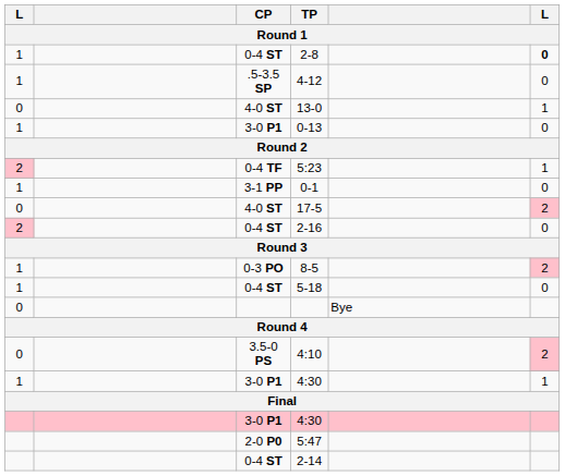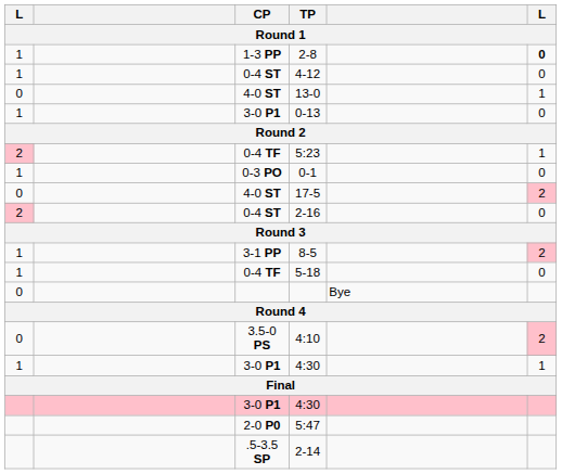 <table class="wikitable" style="text-align: center;" |>
 <tr>
 <th width="30">L</th>
 <th width="250"></th>
 <th width="62">CP</th>
 <th width="40">TP</th>
 <th width="250"></th>
 <th width="30">L</th>
 </tr>
 <tr>
 <th colspan="7">Round 1</th>
 </tr>
 <tr>
 <td>1</td>
 <td style="text-align:left;"></td>
-<td>0-4 <strong>ST</strong></td>
+<td>1-3 <strong>PP</strong></td>
 <td>2-8</td>
 <td style="text-align:left;"><strong></strong></td>
 <td><strong>0</strong></td>
 </tr>
 <tr>
 <td>1</td>
 <td style="text-align:left;"></td>
-<td>.5-3.5 <strong>SP</strong></td>
+<td>0-4 <strong>ST</strong></td>
 <td>4-12</td>
 <td style="text-align:left;"><strong></strong></td>
 <td>0</td>
 </tr>
 <tr>
 <td>0</td>
 <td style="text-align:left;"><strong></strong></td>
 <td>4-0 <strong>ST</strong></td>
 <td>13-0</td>
 <td style="text-align:left;"></td>
 <td>1</td>
 </tr>
 <tr>
 <td>1</td>
 <td style="text-align:left;"></td>
 <td>3-0 <strong>P1</strong></td>
 <td>0-13</td>
 <td style="text-align:left;"><strong></strong></td>
 <td>0</td>
 </tr>
 <tr>
 <th colspan="7">Round 2</th>
 </tr>
 <tr>
 <td bgcolor=pink>2</td>
 <td style="text-align:left;"></td>
 <td>0-4 <strong>TF</strong></td>
 <td>5:23</td>
 <td style="text-align:left;"><strong></strong></td>
 <td>1</td>
 </tr>
 <tr>
 <td>1</td>
 <td style="text-align:left;"></td>
-<td>3-1 <strong>PP</strong></td>
+<td>0-3 <strong>PO</strong></td>
 <td>0-1</td>
 <td style="text-align:left;"><strong></strong></td>
 <td>0</td>
 </tr>
 <tr>
 <td>0</td>
 <td style="text-align:left;"><strong></strong></td>
 <td>4-0 <strong>ST</strong></td>
 <td>17-5</td>
 <td style="text-align:left;"></td>
 <td bgcolor=pink>2</td>
 </tr>
 <tr>
 <td bgcolor=pink>2</td>
 <td style="text-align:left;"></td>
 <td>0-4 <strong>ST</strong></td>
 <td>2-16</td>
 <td style="text-align:left;"><strong></strong></td>
 <td>0</td>
 </tr>
 <tr>
 <th colspan="7">Round 3</th>
 </tr>
 <tr>
 <td>1</td>
 <td style="text-align:left;"><strong></strong></td>
-<td>0-3 <strong>PO</strong></td>
+<td>3-1 <strong>PP</strong></td>
 <td>8-5</td>
 <td style="text-align:left;"></td>
 <td bgcolor=pink>2</td>
 </tr>
 <tr>
 <td>1</td>
 <td style="text-align:left;"></td>
-<td>0-4 <strong>ST</strong></td>
+<td>0-4 <strong>TF</strong></td>
 <td>5-18</td>
 <td style="text-align:left;"><strong></strong></td>
 <td>0</td>
 </tr>
 <tr>
 <td>0</td>
 <td style="text-align:left;"><strong></strong></td>
 <td></td>
 <td></td>
 <td style="text-align:left;">Bye</td>
 <td></td>
 </tr>
 <tr>
 <th colspan="7">Round 4</th>
 </tr>
 <tr>
 <td>0</td>
 <td style="text-align:left;"><strong></strong></td>
 <td>3.5-0 <strong>PS</strong></td>
 <td>4:10</td>
 <td style="text-align:left;"></td>
 <td bgcolor=pink>2</td>
 </tr>
 <tr>
 <td>1</td>
 <td style="text-align:left;"><strong></strong></td>
 <td>3-0 <strong>P1</strong></td>
 <td>4:30</td>
 <td style="text-align:left;"></td>
 <td>1</td>
 </tr>
 <tr>
 <th colspan="7">Final</th>
 </tr>
 <tr bgcolor=#FFC0CB>
 <td></td>
 <td style="text-align:left;"><strong></strong></td>
 <td>3-0 <strong>P1</strong></td>
 <td>4:30</td>
 <td style="text-align:left;"></td>
 <td></td>
 </tr>
 <tr>
 <td></td>
 <td style="text-align:left;"><strong></strong></td>
 <td>2-0 <strong>P0</strong></td>
 <td>5:47</td>
 <td style="text-align:left;"></td>
 <td></td>
 </tr>
 <tr>
 <td></td>
 <td style="text-align:left;"></td>
-<td>0-4 <strong>ST</strong></td>
+<td>.5-3.5 <strong>SP</strong></td>
 <td>2-14</td>
 <td style="text-align:left;"><strong></strong></td>
 <td></td>
 </tr>
 </table>
